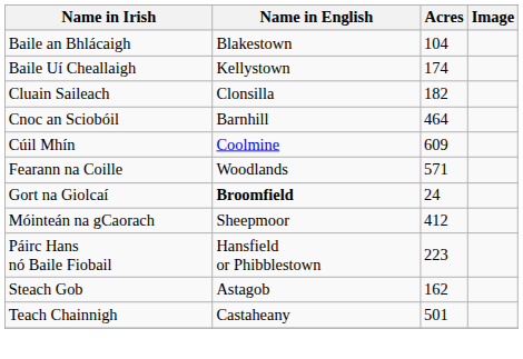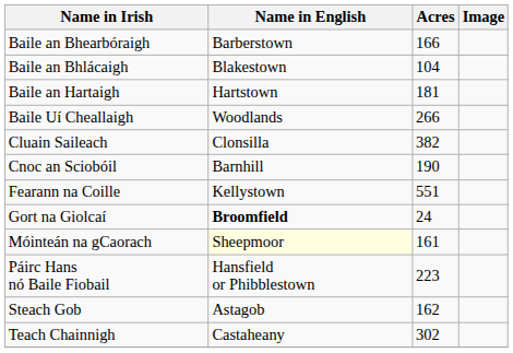 <table class="wikitable">
 <tr>
 <th style="width:200px">Name in Irish</th>
 <th style="width:200px">Name in English</th>
 <th style="width:40px">Acres</th>
 <th style="width:160">Image</th>
 </tr>
 <tr>
+<td>Baile an Bhearbóraigh</td>
+<td>Barberstown</td>
+<td>166</td>
+<td></td>
+</tr>
+<tr>
 <td>Baile an Bhlácaigh</td>
 <td>Blakestown</td>
 <td>104</td>
 <td></td>
 </tr>
 <tr>
+<td>Baile an Hartaigh</td>
+<td>Hartstown</td>
+<td>181</td>
+<td></td>
+</tr>
+<tr>
 <td>Baile Uí Cheallaigh</td>
-<td>Kellystown</td>
-<td>174</td>
+<td>Woodlands</td>
+<td>266</td>
 <td></td>
 </tr>
 <tr>
 <td>Cluain Saileach</td>
 <td>Clonsilla</td>
-<td>182</td>
+<td>382</td>
 <td></td>
 </tr>
 <tr>
 <td>Cnoc an Sciobóil</td>
 <td>Barnhill</td>
-<td>464</td>
-<td></td>
-</tr>
-<tr>
-<td>Cúil Mhín</td>
-<td><a href='#'>Coolmine</a></td>
-<td>609</td>
+<td>190</td>
 <td></td>
 </tr>
 <tr>
 <td>Fearann na Coille</td>
-<td>Woodlands</td>
-<td>571</td>
+<td>Kellystown</td>
+<td>551</td>
 <td></td>
 </tr>
 <tr>
 <td>Gort na Giolcaí</td>
 <td><strong>Broomfield</strong></td>
 <td>24</td>
 <td></td>
 </tr>
 <tr>
 <td>Móinteán na gCaorach</td>
-<td>Sheepmoor</td>
-<td>412</td>
+<td style="background: lightyellow;">Sheepmoor</td>
+<td>161</td>
 <td></td>
 </tr>
 <tr>
 <td>Páirc Hans<br> nó Baile Fiobail</td>
 <td>Hansfield<br> or Phibblestown</td>
 <td>223</td>
 <td></td>
 </tr>
 <tr>
 <td>Steach Gob</td>
 <td>Astagob</td>
 <td>162</td>
 <td></td>
 </tr>
 <tr>
 <td>Teach Chainnigh</td>
 <td>Castaheany</td>
-<td>501</td>
+<td>302</td>
 <td></td>
 </tr>
 <tr>
 </tr>
 </table>
